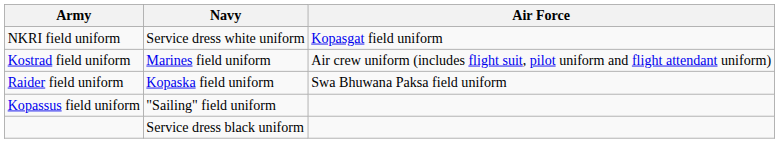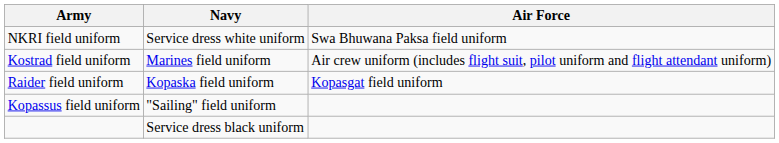 <table class="wikitable">
 <tr>
 <th>Army</th>
 <th>Navy</th>
 <th>Air Force</th>
 </tr>
 <tr>
 <td>NKRI field uniform</td>
 <td>Service dress white uniform</td>
-<td><a href='#'>Kopasgat</a> field uniform</td>
+<td>Swa Bhuwana Paksa field uniform</td>
 </tr>
 <tr>
 <td><a href='#'>Kostrad</a> field uniform</td>
 <td><a href='#'>Marines</a> field uniform</td>
 <td>Air crew uniform (includes <a href='#'>flight suit</a>, <a href='#'>pilot</a> uniform and <a href='#'>flight attendant</a> uniform)</td>
 </tr>
 <tr>
 <td><a href='#'>Raider</a> field uniform</td>
 <td><a href='#'>Kopaska</a> field uniform</td>
-<td>Swa Bhuwana Paksa field uniform</td>
+<td><a href='#'>Kopasgat</a> field uniform</td>
 </tr>
 <tr>
 <td><a href='#'>Kopassus</a> field uniform</td>
 <td>"Sailing" field uniform</td>
 <td></td>
 </tr>
 <tr>
 <td></td>
 <td>Service dress black uniform</td>
 <td></td>
 </tr>
 </table>
